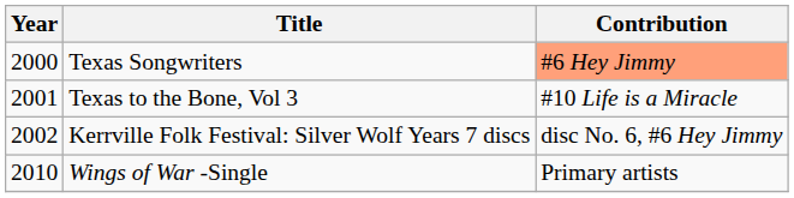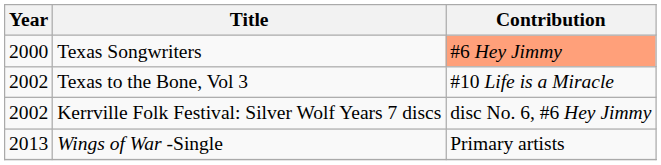 <table class="wikitable">
 <tr>
 <th>Year</th>
 <th>Title</th>
 <th>Contribution</th>
 </tr>
 <tr>
 <td>2000</td>
 <td>Texas Songwriters</td>
 <td style="background: lightsalmon;">#6 <em>Hey Jimmy</em></td>
 </tr>
 <tr>
-<td>2001</td>
+<td>2002</td>
 <td>Texas to the Bone, Vol 3</td>
 <td>#10  <em>Life is a Miracle</em></td>
 </tr>
 <tr>
 <td>2002</td>
 <td>Kerrville Folk Festival: Silver Wolf Years 7 discs</td>
 <td>disc No. 6, #6 <em>Hey Jimmy</em></td>
 </tr>
 <tr>
-<td>2010</td>
+<td>2013</td>
 <td><em>Wings of War</em> -Single</td>
 <td>Primary artists</td>
 </tr>
 <tr>
 </tr>
 </table>
